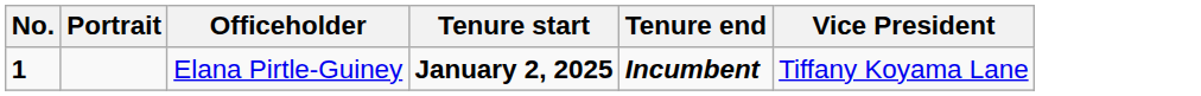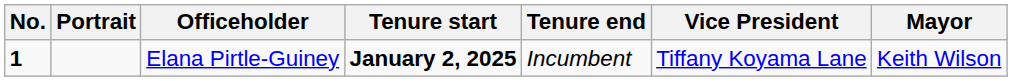 <table class="wikitable">
 <tr>
 <th>No.</th>
 <th>Portrait</th>
 <th>Officeholder</th>
 <th>Tenure start</th>
 <th>Tenure end</th>
 <th>Vice President</th>
+<th>Mayor</th>
 </tr>
 <tr>
 <td><strong>1</strong></td>
 <td></td>
 <td><a href='#'>Elana Pirtle-Guiney</a><br></td>
 <td><strong>January 2, 2025</strong></td>
-<td><strong><em>Incumbent</em></strong></td>
+<td><em>Incumbent</em></td>
 <td><a href='#'>Tiffany Koyama Lane</a></td>
+<td><a href='#'>Keith Wilson</a></td>
 </tr>
 </table>
